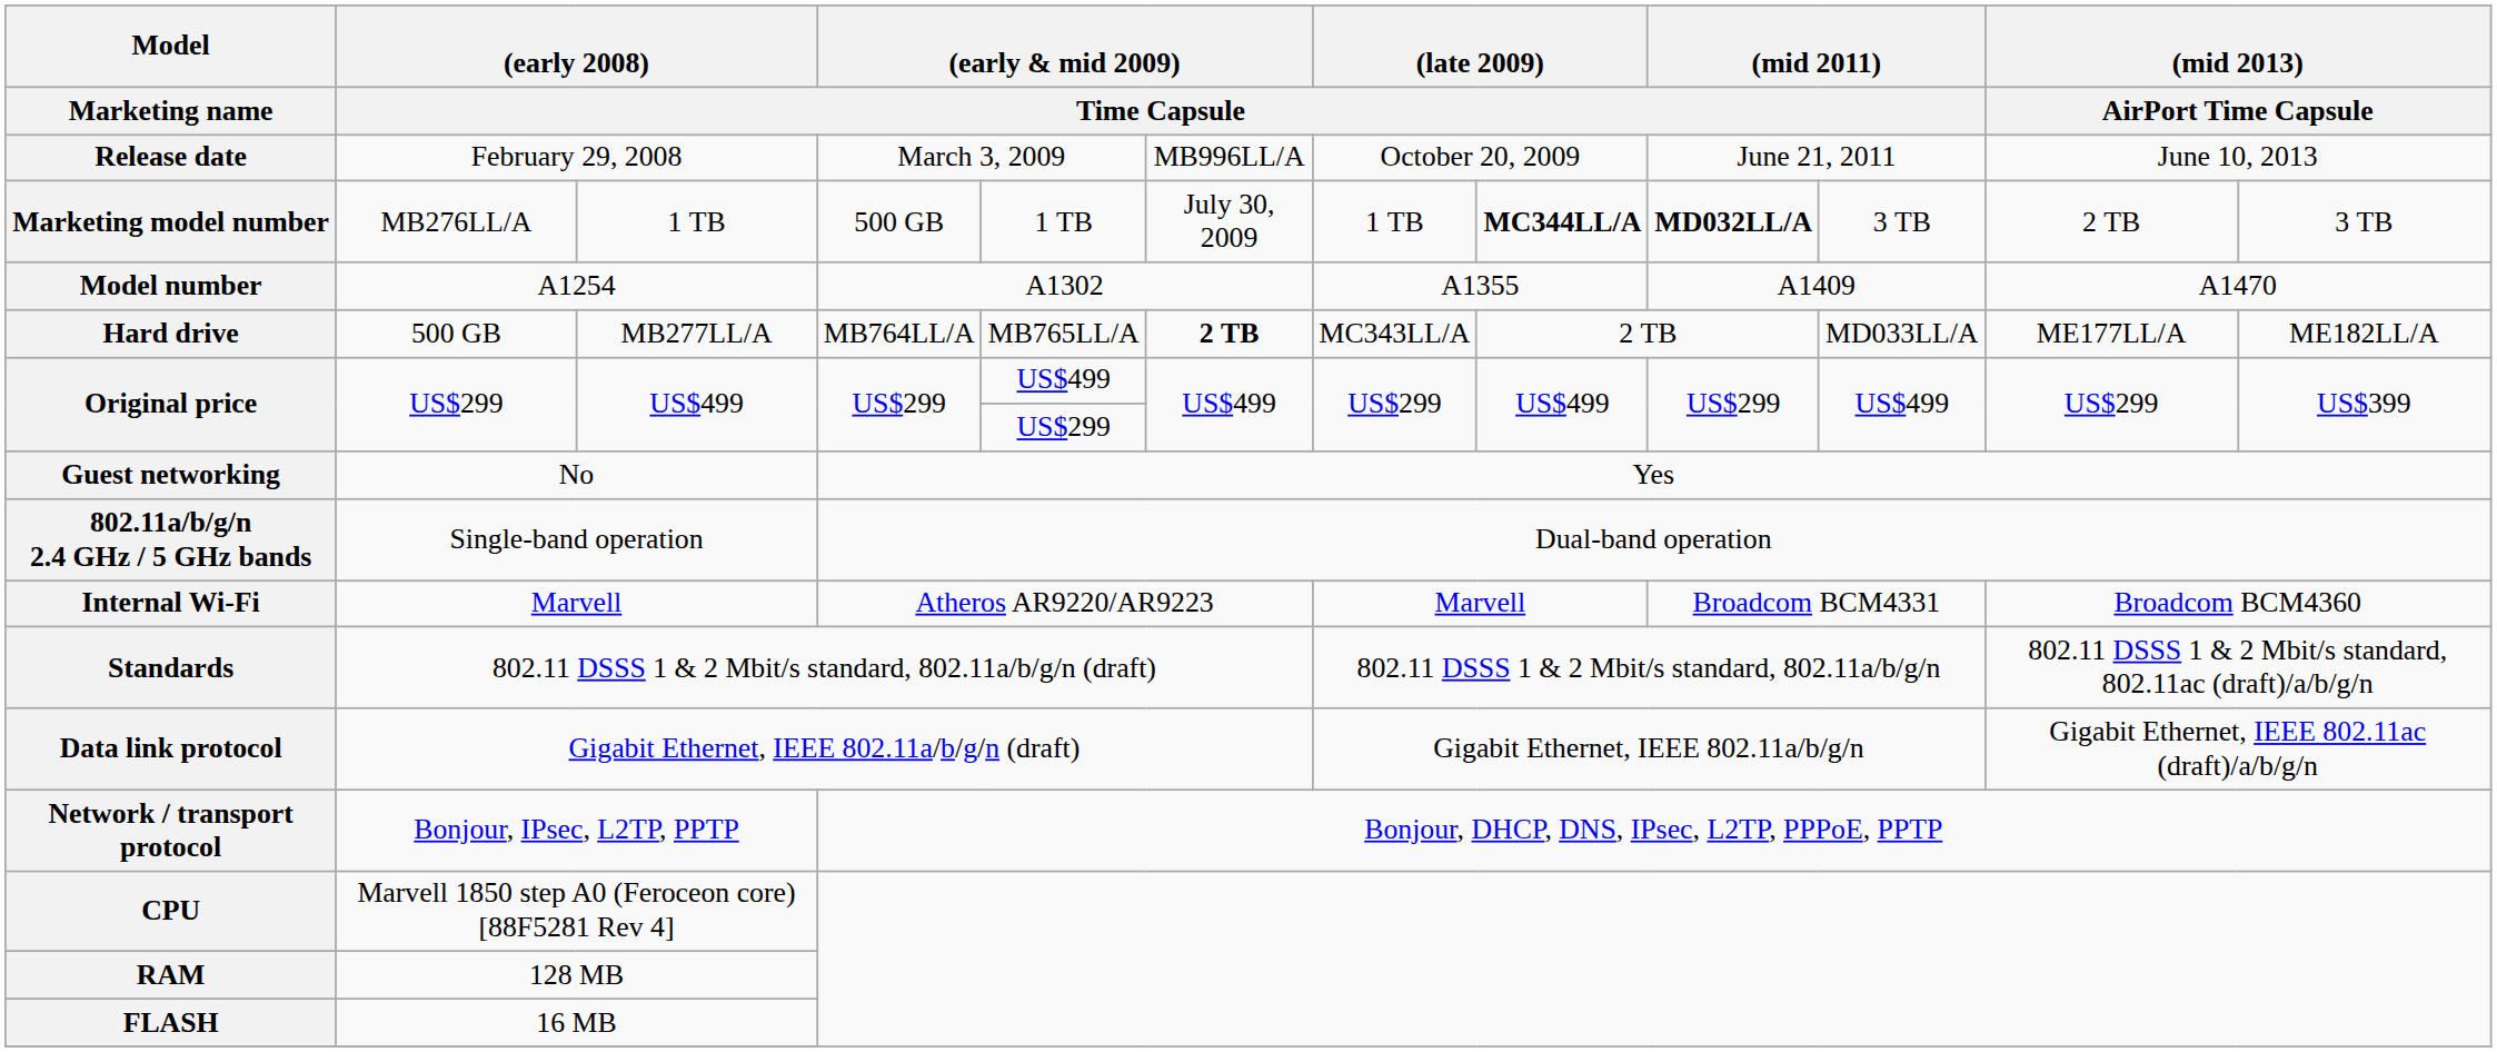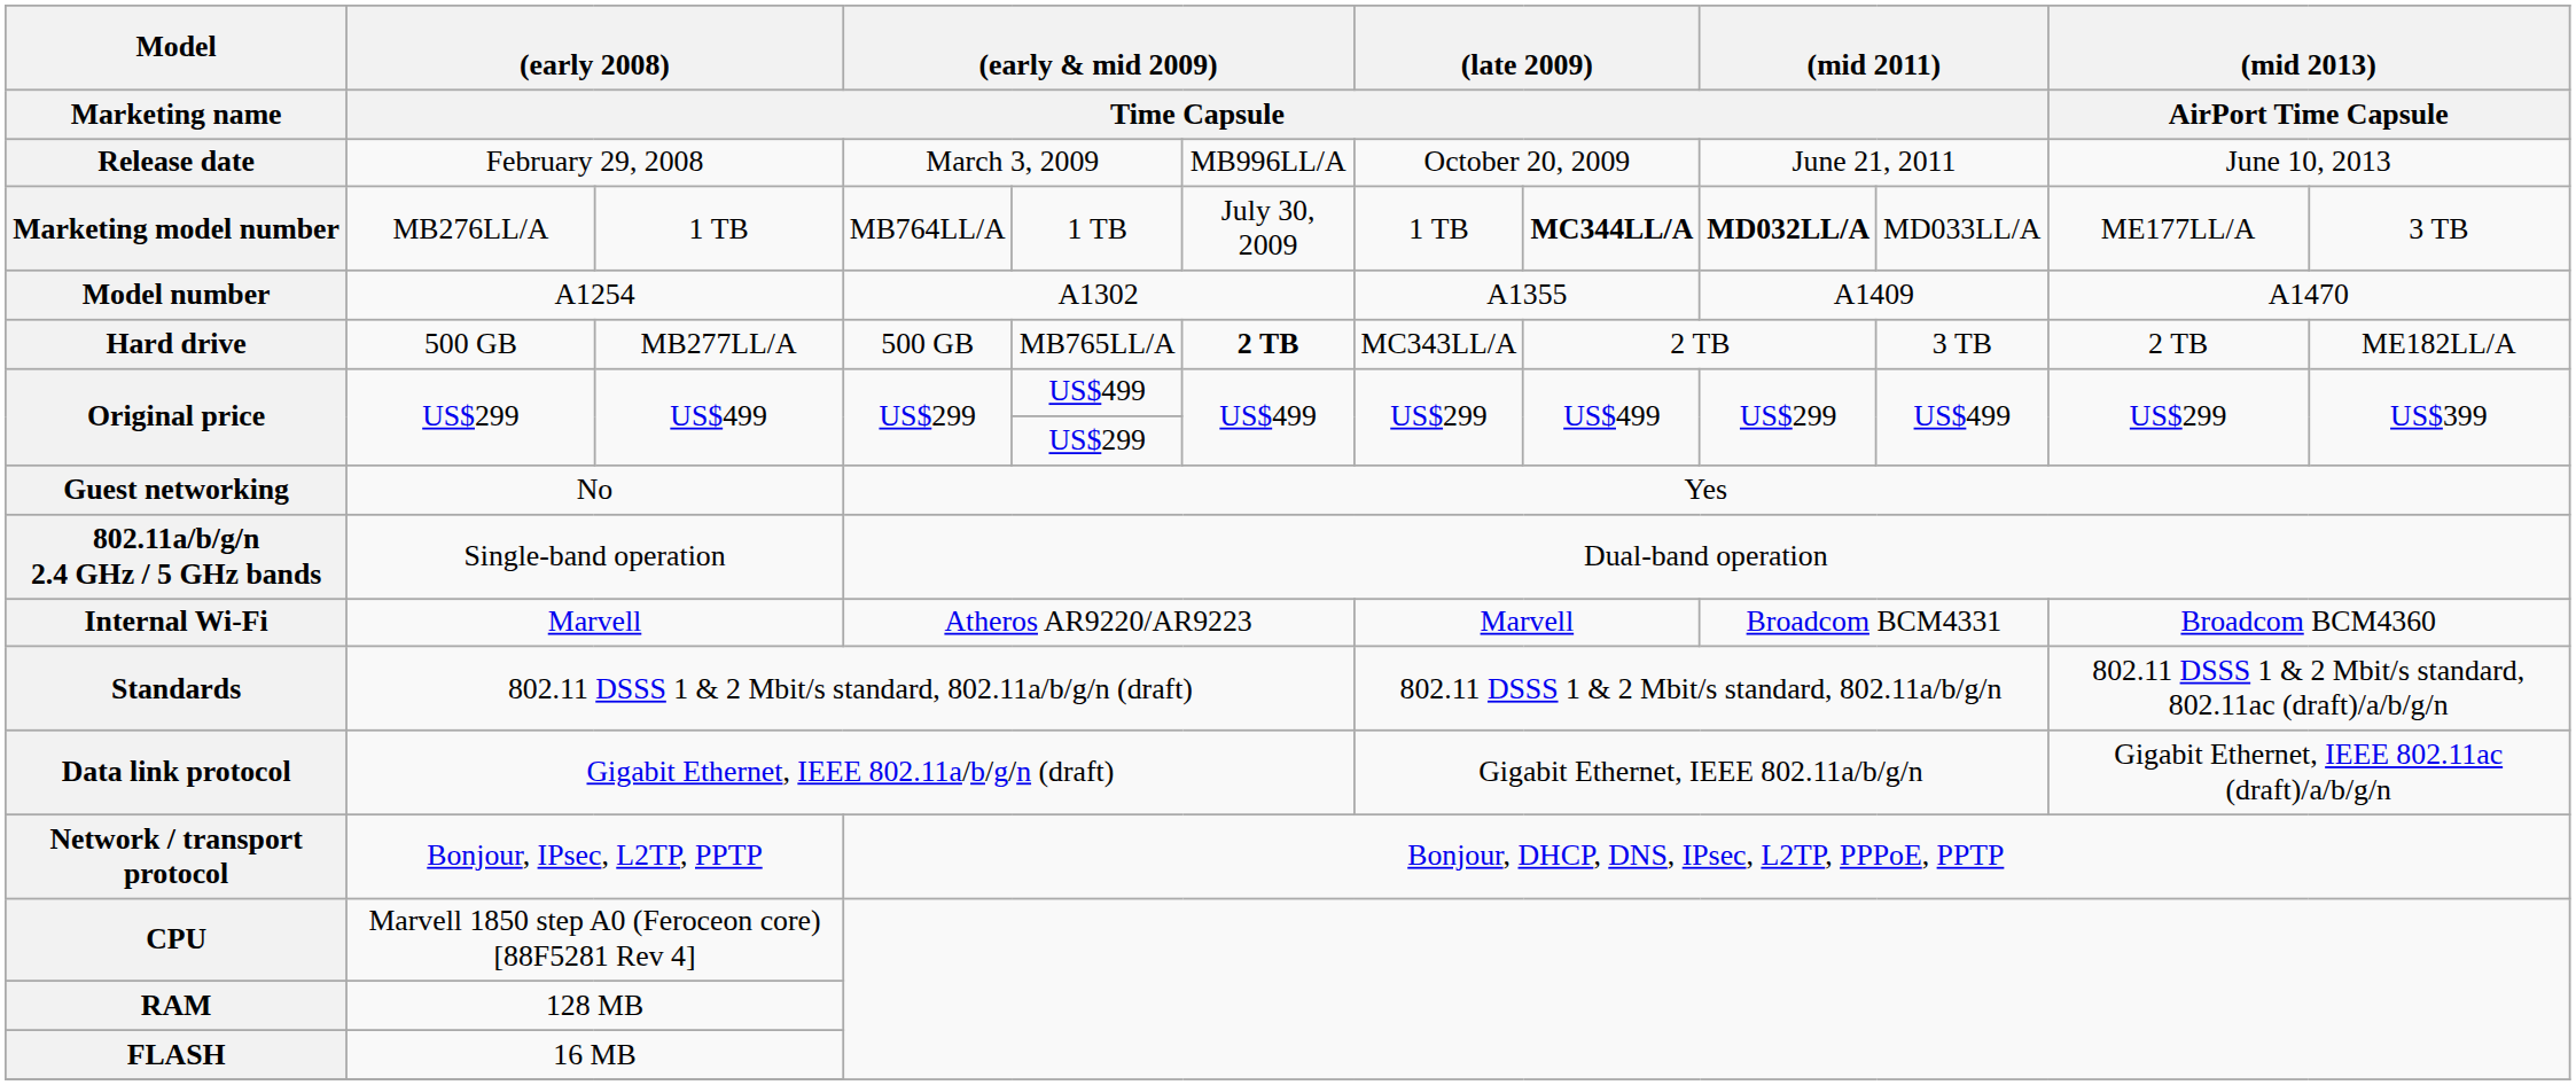 <table class="wikitable" style="font-size:90%;text-align:center;">
 <tr>
 <th>Model</th>
 <th colspan=2> <br>(early 2008)</th>
 <th colspan=3> <br>(early & mid 2009)</th>
 <th colspan=2> <br>(late 2009)</th>
 <th colspan=2> <br>(mid 2011)</th>
 <th colspan=2> <br>(mid 2013)</th>
 </tr>
 <tr>
 <th>Marketing name</th>
 <th colspan=9>Time Capsule</th>
 <th colspan=2>AirPort Time Capsule</th>
 </tr>
 <tr>
 <th>Release date</th>
 <td colspan=2>February 29, 2008</td>
 <td colspan=2>March 3, 2009</td>
 <td>MB996LL/A</td>
 <td colspan=2>October 20, 2009</td>
 <td colspan=2>June 21, 2011</td>
 <td colspan=2>June 10, 2013</td>
 </tr>
 <tr>
 <th>Marketing model number</th>
 <td>MB276LL/A</td>
 <td>1 TB</td>
-<td>500 GB</td>
+<td>MB764LL/A</td>
 <td>1 TB</td>
 <td colspan=1>July 30, 2009</td>
 <td>1 TB</td>
 <td><strong>MC344LL/A</strong></td>
 <td><strong>MD032LL/A</strong></td>
-<td>3 TB</td>
-<td>2 TB</td>
+<td>MD033LL/A</td>
+<td>ME177LL/A</td>
 <td>3 TB</td>
 </tr>
 <tr>
 <th>Model number</th>
 <td colspan=2>A1254</td>
 <td colspan=3>A1302</td>
 <td colspan=2>A1355</td>
 <td colspan=2>A1409</td>
 <td colspan=2>A1470</td>
 </tr>
 <tr>
 <th>Hard drive</th>
 <td>500 GB</td>
 <td>MB277LL/A</td>
-<td>MB764LL/A</td>
+<td>500 GB</td>
 <td>MB765LL/A</td>
 <td><strong>2 TB</strong></td>
 <td>MC343LL/A</td>
 <td colspan="2">2 TB</td>
-<td>MD033LL/A</td>
-<td>ME177LL/A</td>
+<td>3 TB</td>
+<td>2 TB</td>
 <td>ME182LL/A</td>
 </tr>
 <tr>
 <th rowspan=2>Original price</th>
 <td rowspan=2><a href='#'>US$</a>299</td>
 <td rowspan=2><a href='#'>US$</a>499</td>
 <td rowspan=2><a href='#'>US$</a>299</td>
 <td><a href='#'>US$</a>499</td>
 <td rowspan=2><a href='#'>US$</a>499</td>
 <td rowspan=2><a href='#'>US$</a>299</td>
 <td rowspan=2><a href='#'>US$</a>499</td>
 <td rowspan=2><a href='#'>US$</a>299</td>
 <td rowspan=2><a href='#'>US$</a>499</td>
 <td rowspan=2><a href='#'>US$</a>299</td>
 <td rowspan=2><a href='#'>US$</a>399</td>
 </tr>
 <tr>
 <td><a href='#'>US$</a>299</td>
 </tr>
 <tr>
 <th>Guest networking</th>
 <td colspan=2>No</td>
 <td colspan=9>Yes</td>
 </tr>
 <tr>
 <th>802.11a/b/g/n 2.4 GHz / 5 GHz bands</th>
 <td colspan=2>Single-band operation</td>
 <td colspan=9>Dual-band operation</td>
 </tr>
 <tr>
 <th>Internal Wi-Fi</th>
 <td colspan=2><a href='#'>Marvell</a></td>
 <td colspan=3><a href='#'>Atheros</a> AR9220/AR9223</td>
 <td colspan=2><a href='#'>Marvell</a></td>
 <td colspan=2><a href='#'>Broadcom</a> BCM4331</td>
 <td colspan=2><a href='#'>Broadcom</a> BCM4360</td>
 </tr>
 <tr>
 <th>Standards</th>
 <td colspan=5>802.11 <a href='#'>DSSS</a> 1 & 2 Mbit/s standard, 802.11a/b/g/n (draft)</td>
 <td colspan=4>802.11 <a href='#'>DSSS</a> 1 & 2 Mbit/s standard, 802.11a/b/g/n</td>
 <td colspan=2>802.11 <a href='#'>DSSS</a> 1 & 2 Mbit/s standard, 802.11ac (draft)/a/b/g/n</td>
 </tr>
 <tr>
 <th>Data link protocol</th>
 <td colspan=5><a href='#'>Gigabit Ethernet</a>, <a href='#'>IEEE 802.11a</a>/<a href='#'>b</a>/<a href='#'>g</a>/<a href='#'>n</a> (draft)</td>
 <td colspan=4>Gigabit Ethernet, IEEE 802.11a/b/g/n</td>
 <td colspan=2>Gigabit Ethernet, <a href='#'>IEEE 802.11ac</a> (draft)/a/b/g/n</td>
 </tr>
 <tr>
 <th>Network / transport protocol</th>
 <td colspan=2><a href='#'>Bonjour</a>, <a href='#'>IPsec</a>, <a href='#'>L2TP</a>, <a href='#'>PPTP</a></td>
 <td colspan=9><a href='#'>Bonjour</a>, <a href='#'>DHCP</a>, <a href='#'>DNS</a>, <a href='#'>IPsec</a>, <a href='#'>L2TP</a>, <a href='#'>PPPoE</a>, <a href='#'>PPTP</a></td>
 </tr>
 <tr>
 <th>CPU</th>
 <td colspan=2>Marvell 1850 step A0 (Feroceon core) [88F5281 Rev 4]</td>
 </tr>
 <tr>
 <th>RAM</th>
 <td colspan=2>128 MB</td>
 </tr>
 <tr>
 <th>FLASH</th>
 <td colspan=2>16 MB</td>
 </tr>
 <tr>
 </tr>
 </table>
